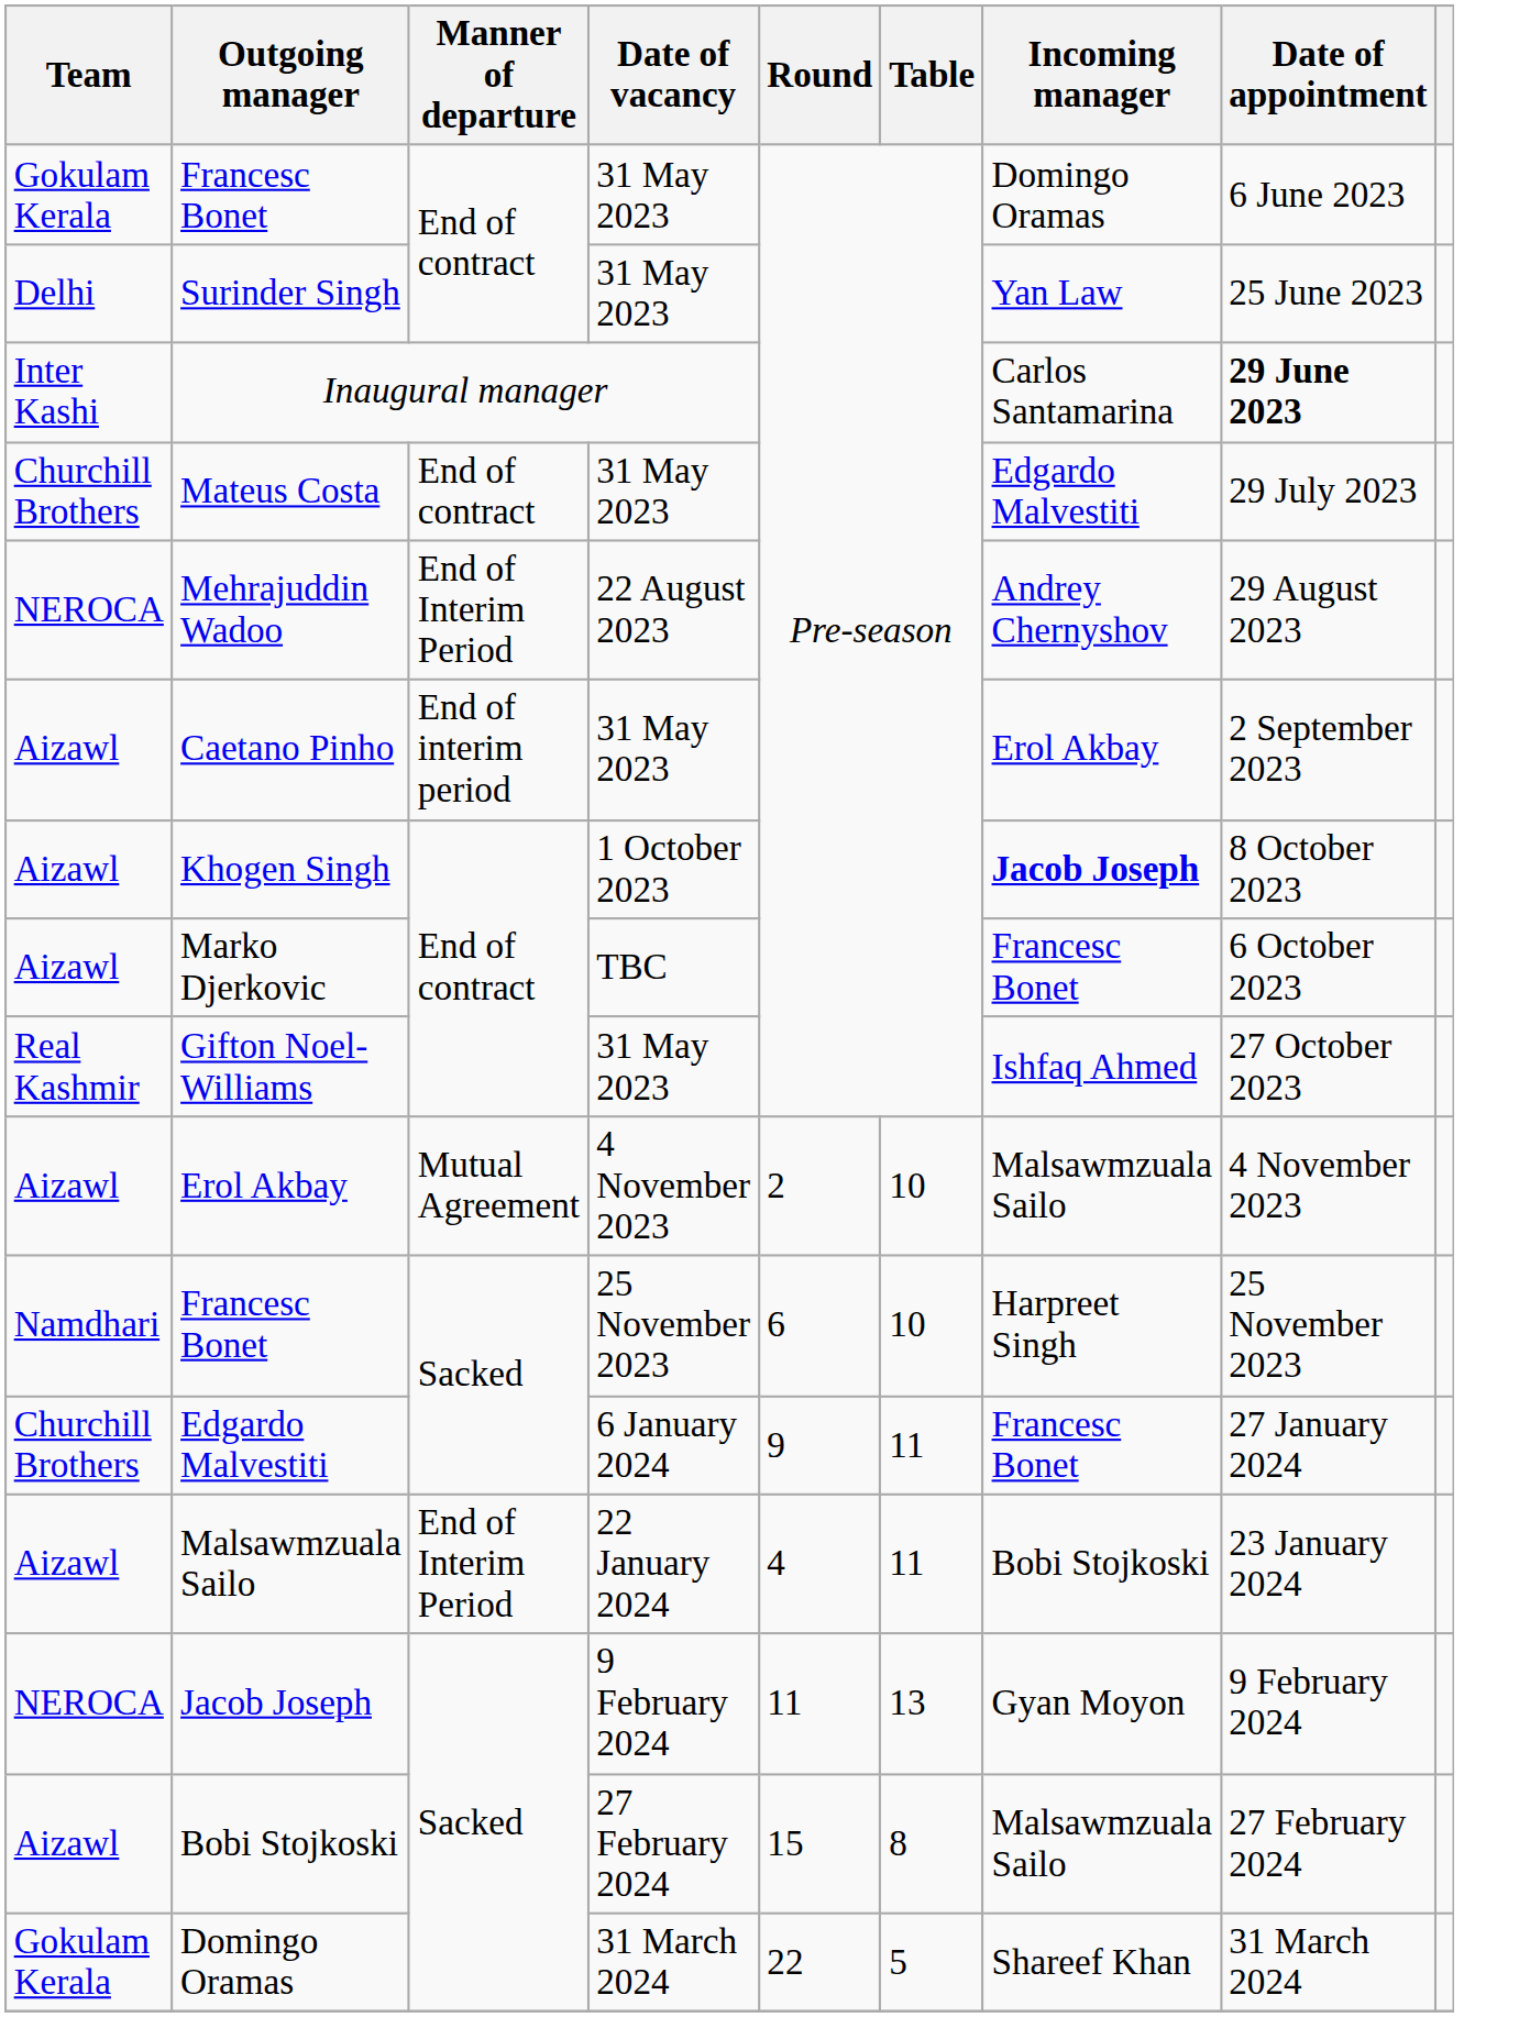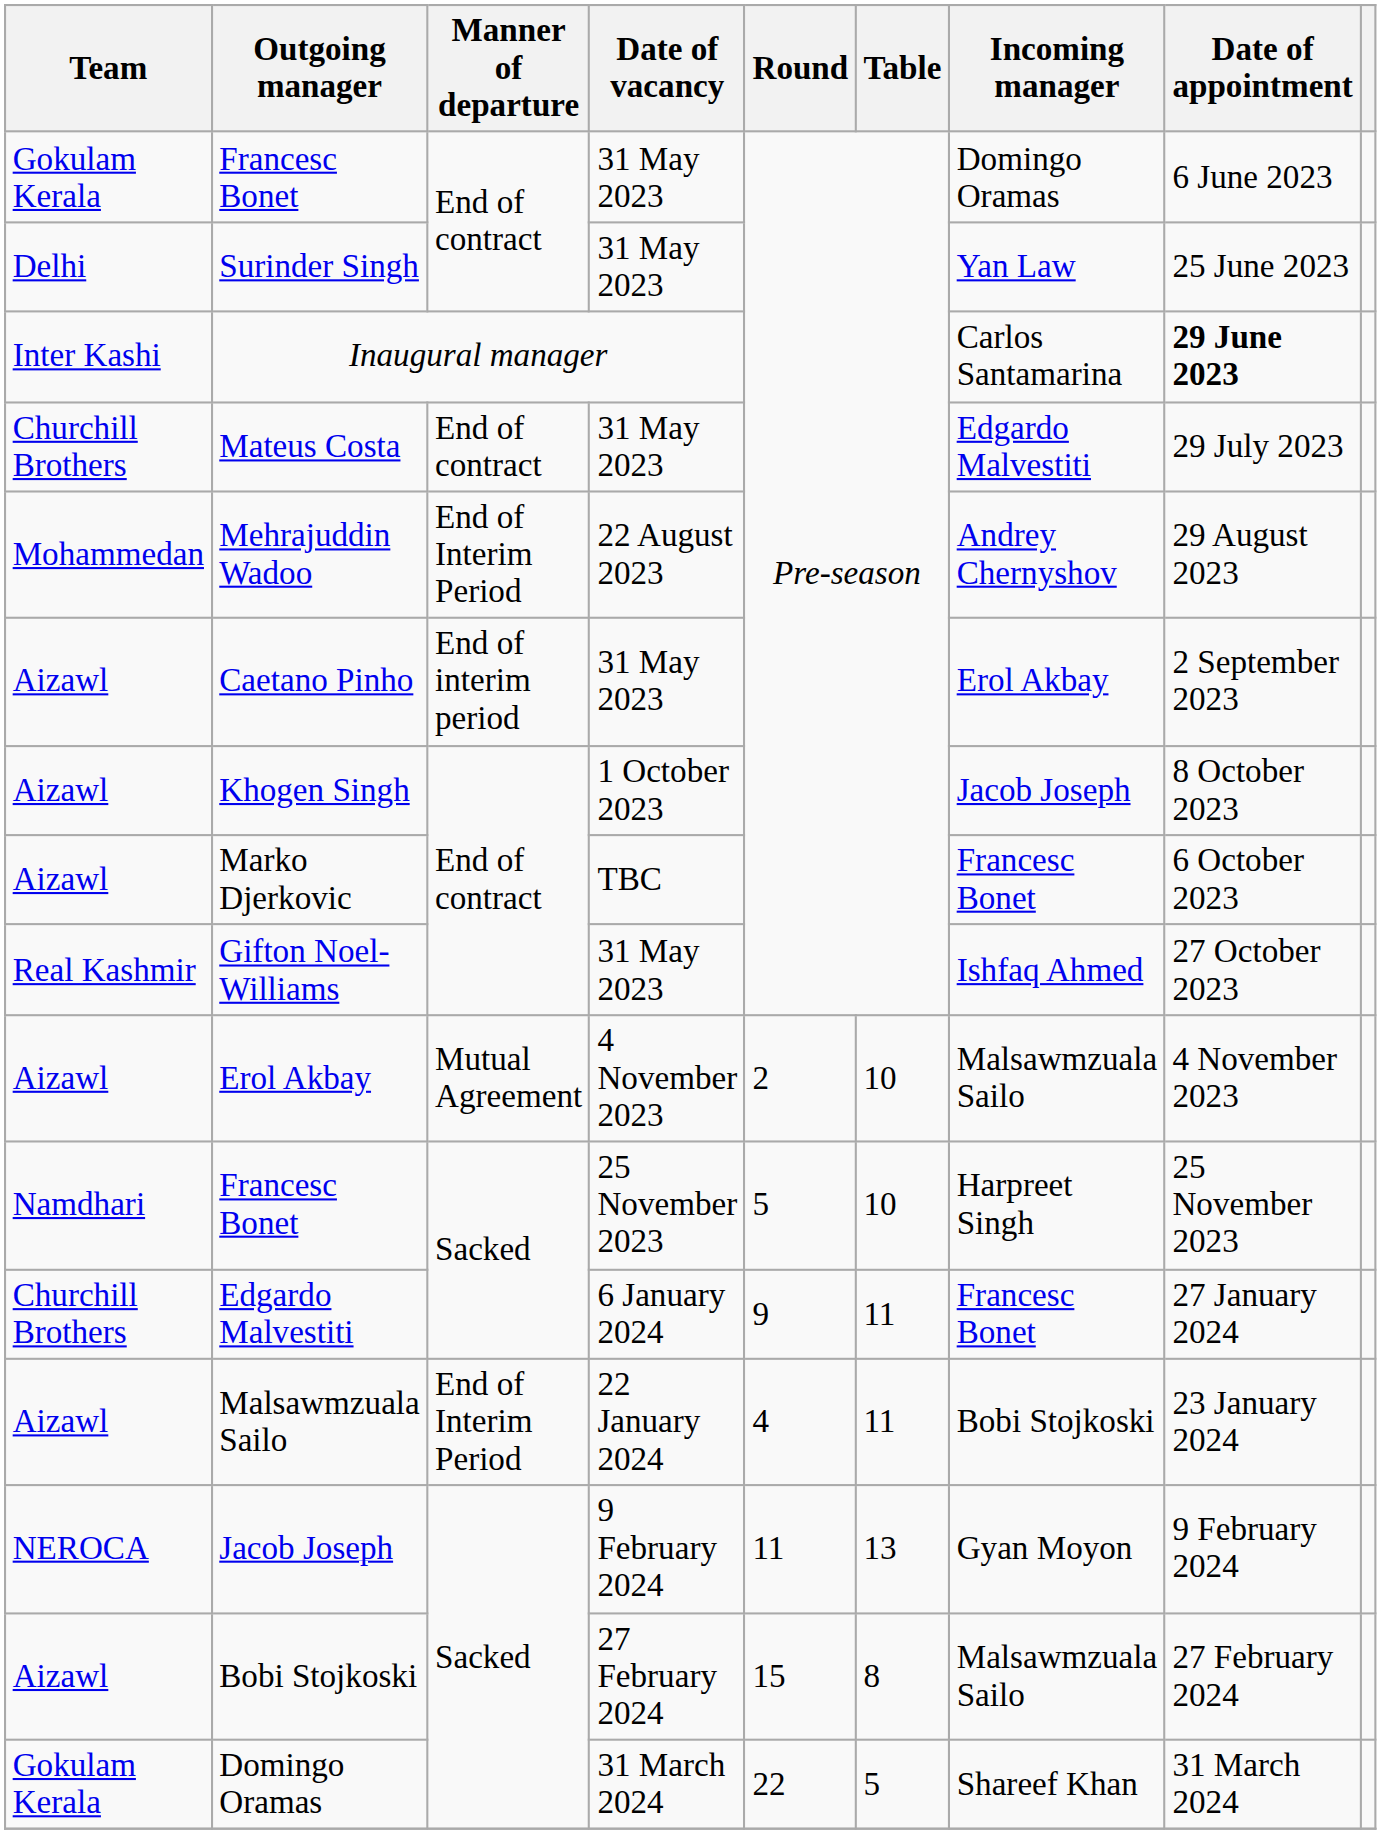 <table class="wikitable" style="text-align: left; font-size">
 <tr>
 <th scope=col>Team</th>
 <th scope=col>Outgoing manager</th>
 <th scope=col>Manner of departure</th>
 <th scope=col>Date of vacancy</th>
 <th scope=col>Round</th>
 <th scope=col>Table</th>
 <th scope=col>Incoming manager</th>
 <th scope=col>Date of appointment</th>
 <th scope=col class=unsortable></th>
 </tr>
 <tr>
 <td><a href='#'>Gokulam Kerala</a></td>
 <td> <a href='#'>Francesc Bonet</a></td>
 <td rowspan="2">End of contract</td>
 <td>31 May 2023</td>
 <td colspan="2" align="center" rowspan="9"><em>Pre-season</em></td>
 <td> Domingo Oramas</td>
 <td>6 June 2023</td>
 <td></td>
 </tr>
 <tr>
 <td><a href='#'>Delhi</a></td>
 <td> <a href='#'>Surinder Singh</a></td>
 <td>31 May 2023</td>
 <td> <a href='#'>Yan Law</a></td>
 <td>25 June 2023</td>
 <td></td>
 </tr>
 <tr>
 <td><a href='#'>Inter Kashi</a></td>
 <td colspan="3" style="text-align:center;"><em>Inaugural manager</em></td>
 <td> Carlos Santamarina</td>
 <td><strong>29 June 2023</strong></td>
 <td></td>
 </tr>
 <tr>
 <td><a href='#'>Churchill Brothers</a></td>
 <td> <a href='#'>Mateus Costa</a></td>
 <td>End of contract</td>
 <td>31 May 2023</td>
 <td> <a href='#'>Edgardo Malvestiti</a></td>
 <td>29 July 2023</td>
 <td></td>
 </tr>
 <tr>
-<td><a href='#'>NEROCA</a></td>
+<td><a href='#'>Mohammedan</a></td>
 <td> <a href='#'>Mehrajuddin Wadoo</a></td>
 <td>End of Interim Period</td>
 <td>22 August 2023</td>
 <td> <a href='#'>Andrey Chernyshov</a></td>
 <td>29 August 2023</td>
 <td></td>
 </tr>
 <tr>
 <td><a href='#'>Aizawl</a></td>
 <td> <a href='#'>Caetano Pinho</a></td>
 <td>End of interim period</td>
 <td>31 May 2023</td>
 <td> <a href='#'>Erol Akbay</a></td>
 <td>2 September 2023</td>
 <td></td>
 </tr>
 <tr>
 <td><a href='#'>Aizawl</a></td>
 <td> <a href='#'>Khogen Singh</a></td>
 <td rowspan="3">End of contract</td>
 <td>1 October 2023</td>
-<td><strong> <a href='#'>Jacob Joseph</a></strong></td>
+<td> <a href='#'>Jacob Joseph</a></td>
 <td>8 October 2023</td>
 <td></td>
 </tr>
 <tr>
 <td><a href='#'>Aizawl</a></td>
 <td> Marko Djerkovic</td>
 <td>TBC</td>
 <td> <a href='#'>Francesc Bonet</a></td>
 <td>6 October 2023</td>
 <td></td>
 </tr>
 <tr>
 <td><a href='#'>Real Kashmir</a></td>
 <td> <a href='#'>Gifton Noel-Williams</a></td>
 <td>31 May 2023</td>
 <td> <a href='#'>Ishfaq Ahmed</a></td>
 <td>27 October 2023</td>
 <td></td>
 </tr>
 <tr>
 <td><a href='#'>Aizawl</a></td>
 <td> <a href='#'>Erol Akbay</a></td>
 <td>Mutual Agreement</td>
 <td>4 November 2023</td>
 <td>2</td>
 <td>10</td>
 <td> Malsawmzuala Sailo</td>
 <td>4 November 2023</td>
 <td></td>
 </tr>
 <tr>
 <td><a href='#'>Namdhari</a></td>
 <td> <a href='#'>Francesc Bonet</a></td>
 <td rowspan="2">Sacked</td>
 <td>25 November 2023</td>
-<td>6</td>
+<td>5</td>
 <td>10</td>
 <td> Harpreet Singh</td>
 <td>25 November 2023</td>
 <td></td>
 </tr>
 <tr>
 <td><a href='#'>Churchill Brothers</a></td>
 <td> <a href='#'>Edgardo Malvestiti</a></td>
 <td>6 January 2024</td>
 <td>9</td>
 <td>11</td>
 <td> <a href='#'>Francesc Bonet</a></td>
 <td>27 January 2024</td>
 <td></td>
 </tr>
 <tr>
 <td><a href='#'>Aizawl</a></td>
 <td> Malsawmzuala Sailo</td>
 <td>End of Interim Period</td>
 <td>22 January 2024</td>
 <td>4</td>
 <td>11</td>
 <td> Bobi Stojkoski</td>
 <td>23 January 2024</td>
 <td></td>
 </tr>
 <tr>
 <td><a href='#'>NEROCA</a></td>
 <td> <a href='#'>Jacob Joseph</a></td>
 <td rowspan="3">Sacked</td>
 <td>9 February 2024</td>
 <td>11</td>
 <td>13</td>
 <td> Gyan Moyon</td>
 <td>9 February 2024</td>
 <td></td>
 </tr>
 <tr>
 <td><a href='#'>Aizawl</a></td>
 <td> Bobi Stojkoski</td>
 <td>27 February 2024</td>
 <td>15</td>
 <td>8</td>
 <td> Malsawmzuala Sailo</td>
 <td>27 February 2024</td>
 <td></td>
 </tr>
 <tr>
 <td><a href='#'>Gokulam Kerala</a></td>
 <td> Domingo Oramas</td>
 <td>31 March 2024</td>
 <td>22</td>
 <td>5</td>
 <td> Shareef Khan</td>
 <td>31 March 2024</td>
 <td></td>
 </tr>
 <tr>
 </tr>
 </table>
